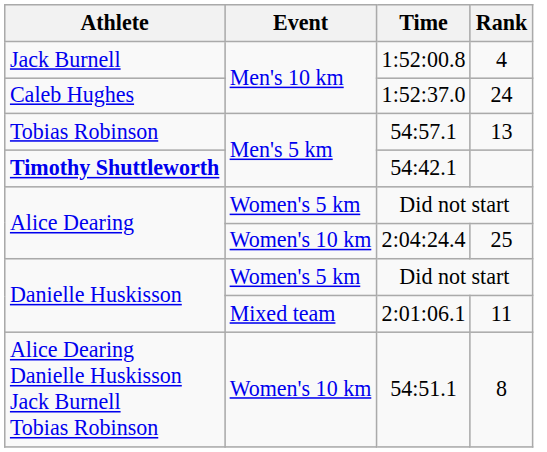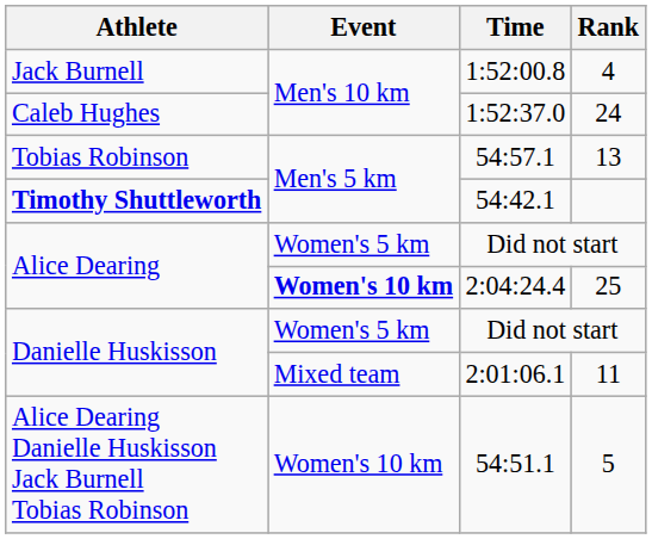 <table class="wikitable" style="font-size:90%;">
 <tr>
 <th>Athlete</th>
 <th>Event</th>
 <th>Time</th>
 <th>Rank</th>
 </tr>
 <tr align=center>
 <td align=left><a href='#'>Jack Burnell</a></td>
 <td align=left rowspan=2><a href='#'>Men's 10 km</a></td>
 <td>1:52:00.8</td>
 <td>4</td>
 </tr>
 <tr align=center>
 <td align=left><a href='#'>Caleb Hughes</a></td>
 <td>1:52:37.0</td>
 <td>24</td>
 </tr>
 <tr align=center>
 <td align=left><a href='#'>Tobias Robinson</a></td>
 <td align=left rowspan=2><a href='#'>Men's 5 km</a></td>
 <td>54:57.1</td>
 <td>13</td>
 </tr>
 <tr align=center>
 <td align=left><strong><a href='#'>Timothy Shuttleworth</a></strong></td>
 <td>54:42.1</td>
 <td></td>
 </tr>
 <tr align=center>
 <td align=left rowspan=2><a href='#'>Alice Dearing</a></td>
 <td align=left><a href='#'>Women's 5 km</a></td>
 <td colspan=2>Did not start</td>
 </tr>
 <tr align=center>
-<td align=left><a href='#'>Women's 10 km</a></td>
+<td align=left><strong><a href='#'>Women's 10 km</a></strong></td>
 <td>2:04:24.4</td>
 <td>25</td>
 </tr>
 <tr align=center>
 <td align=left rowspan=2><a href='#'>Danielle Huskisson</a></td>
 <td align=left><a href='#'>Women's 5 km</a></td>
 <td colspan=2>Did not start</td>
 </tr>
 <tr align=center>
 <td align=left><a href='#'>Mixed team</a></td>
 <td>2:01:06.1</td>
 <td>11</td>
 </tr>
 <tr align=center>
 <td align=left><a href='#'>Alice Dearing</a><br><a href='#'>Danielle Huskisson</a><br><a href='#'>Jack Burnell</a><br><a href='#'>Tobias Robinson</a></td>
 <td align=left><a href='#'>Women's 10 km</a></td>
 <td>54:51.1</td>
-<td>8</td>
+<td>5</td>
 </tr>
 </table>
